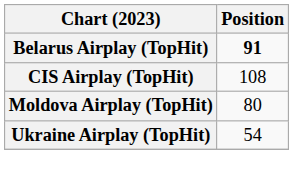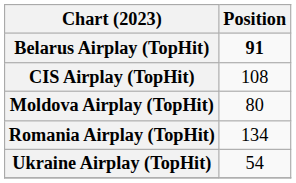 <table class="wikitable sortable plainrowheaders" style="text-align:center">
 <tr>
 <th scope="col">Chart (2023)</th>
 <th scope="col">Position</th>
 </tr>
 <tr>
 <th scope="row">Belarus Airplay (TopHit)</th>
 <td><strong>91</strong></td>
 </tr>
 <tr>
 <th scope="row">CIS Airplay (TopHit)</th>
 <td>108</td>
 </tr>
 <tr>
 <th scope="row">Moldova Airplay (TopHit)</th>
 <td>80</td>
 </tr>
 <tr>
+<th scope="row">Romania Airplay (TopHit)</th>
+<td>134</td>
+</tr>
+<tr>
 <th scope="row">Ukraine Airplay (TopHit)</th>
 <td>54</td>
 </tr>
 <tr>
 </tr>
 </table>
